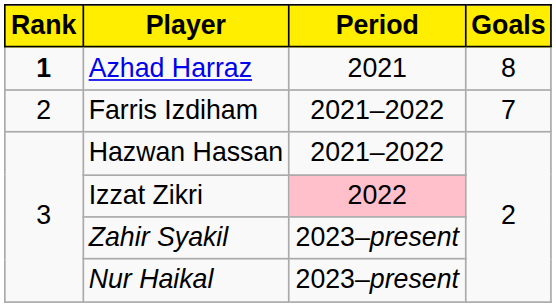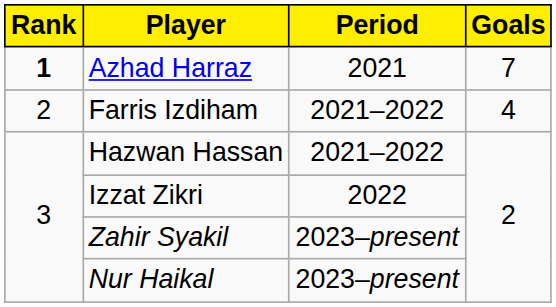 <table class="wikitable" style="text-align:center;">
 <tr>
 <th style="background:#FFEE00; color:black; border:1px solid black;">Rank</th>
 <th style="background:#FFEE00; color:black; border:1px solid black;">Player</th>
 <th style="background:#FFEE00; color:black; border:1px solid black;">Period</th>
 <th style="background:#FFEE00; color:black; border:1px solid black;">Goals</th>
 </tr>
 <tr>
 <td><strong>1</strong></td>
 <td align="left"> <a href='#'>Azhad Harraz</a></td>
 <td>2021</td>
-<td>8</td>
+<td>7</td>
 </tr>
 <tr>
 <td>2</td>
 <td align="left"> Farris Izdiham</td>
 <td>2021–2022</td>
-<td>7</td>
+<td>4</td>
 </tr>
 <tr>
 <td rowspan="4">3</td>
 <td align="left"> Hazwan Hassan</td>
 <td>2021–2022</td>
 <td rowspan="4">2</td>
 </tr>
 <tr>
 <td align="left"> Izzat Zikri</td>
-<td style="background: pink;">2022</td>
+<td>2022</td>
 </tr>
 <tr>
 <td align="left"> <em>Zahir Syakil</em></td>
 <td>2023–<em>present</em></td>
 </tr>
 <tr>
 <td align="left"> <em>Nur Haikal</em></td>
 <td>2023–<em>present</em></td>
 </tr>
 </table>
